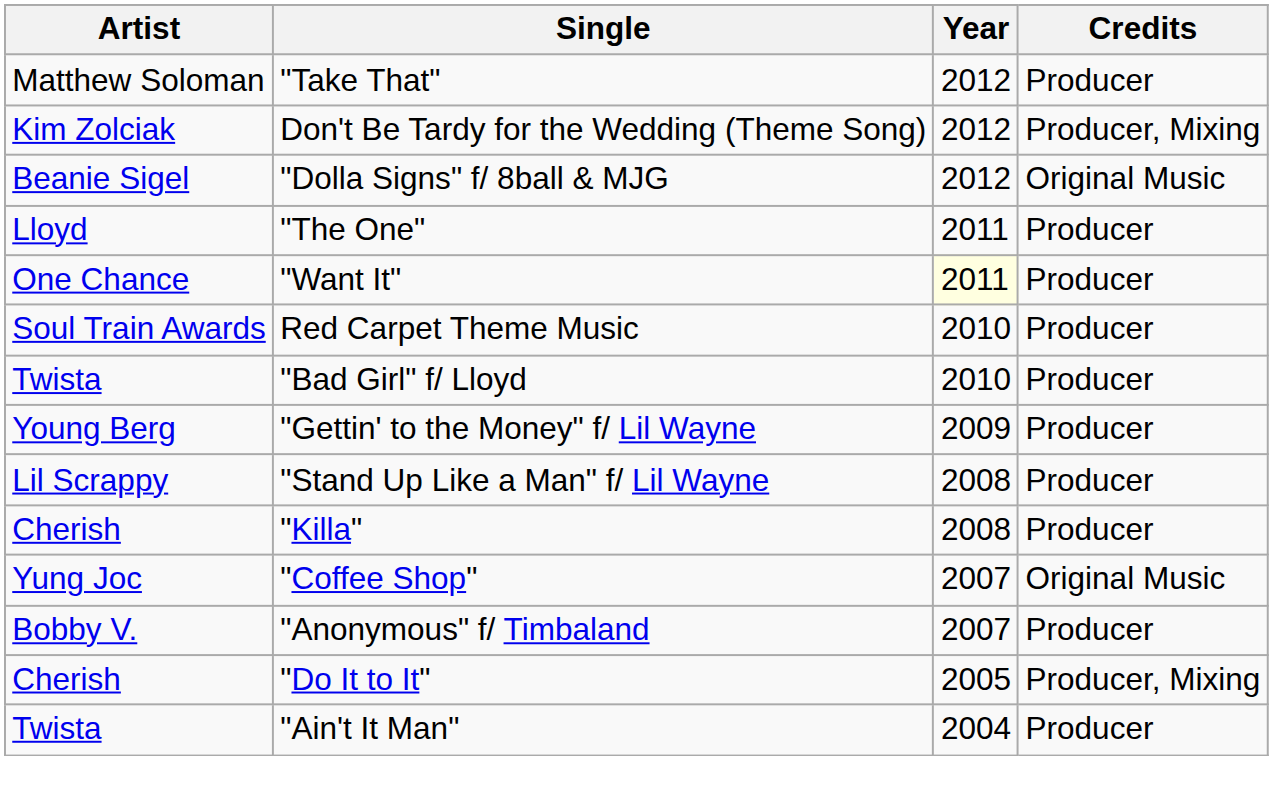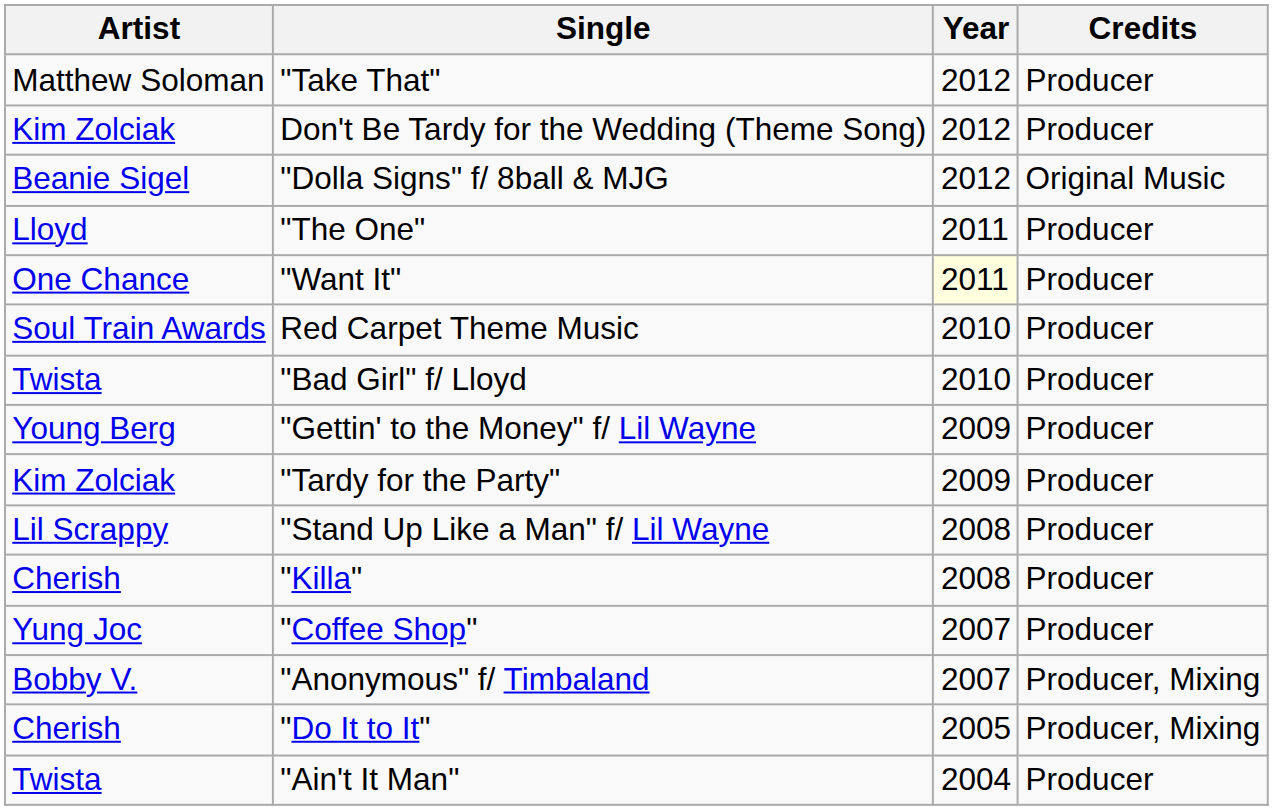 <table class="wikitable">
 <tr>
 <th>Artist</th>
 <th>Single</th>
 <th>Year</th>
 <th>Credits</th>
 </tr>
 <tr>
 <td>Matthew Soloman</td>
 <td>"Take That"</td>
 <td>2012</td>
 <td>Producer</td>
 </tr>
 <tr>
 <td><a href='#'>Kim Zolciak</a></td>
 <td>Don't Be Tardy for the Wedding (Theme Song)</td>
 <td>2012</td>
-<td>Producer, Mixing</td>
+<td>Producer</td>
 </tr>
 <tr>
 <td><a href='#'>Beanie Sigel</a></td>
 <td>"Dolla Signs" f/ 8ball & MJG</td>
 <td>2012</td>
 <td>Original Music</td>
 </tr>
 <tr>
 <td><a href='#'>Lloyd</a></td>
 <td>"The One"</td>
 <td>2011</td>
 <td>Producer</td>
 </tr>
 <tr>
 <td><a href='#'>One Chance</a></td>
 <td>"Want It"</td>
 <td style="background: lightyellow;">2011</td>
 <td>Producer</td>
 </tr>
 <tr>
 <td><a href='#'>Soul Train Awards</a></td>
 <td>Red Carpet Theme Music</td>
 <td>2010</td>
 <td>Producer</td>
 </tr>
 <tr>
 <td><a href='#'>Twista</a></td>
 <td>"Bad Girl" f/ Lloyd</td>
 <td>2010</td>
 <td>Producer</td>
 </tr>
 <tr>
 <td><a href='#'>Young Berg</a></td>
 <td>"Gettin' to the Money" f/ <a href='#'>Lil Wayne</a></td>
 <td>2009</td>
 <td>Producer</td>
 </tr>
 <tr>
+<td><a href='#'>Kim Zolciak</a></td>
+<td>"Tardy for the Party"</td>
+<td>2009</td>
+<td>Producer</td>
+</tr>
+<tr>
 <td><a href='#'>Lil Scrappy</a></td>
 <td>"Stand Up Like a Man" f/ <a href='#'>Lil Wayne</a></td>
 <td>2008</td>
 <td>Producer</td>
 </tr>
 <tr>
 <td><a href='#'>Cherish</a></td>
 <td>"<a href='#'>Killa</a>"</td>
 <td>2008</td>
 <td>Producer</td>
 </tr>
 <tr>
 <td><a href='#'>Yung Joc</a></td>
 <td>"<a href='#'>Coffee Shop</a>"</td>
 <td>2007</td>
-<td>Original Music</td>
+<td>Producer</td>
 </tr>
 <tr>
 <td><a href='#'>Bobby V.</a></td>
 <td>"Anonymous" f/ <a href='#'>Timbaland</a></td>
 <td>2007</td>
-<td>Producer</td>
+<td>Producer, Mixing</td>
 </tr>
 <tr>
 <td><a href='#'>Cherish</a></td>
 <td>"<a href='#'>Do It to It</a>"</td>
 <td>2005</td>
 <td>Producer, Mixing</td>
 </tr>
 <tr>
 <td><a href='#'>Twista</a></td>
 <td>"Ain't It Man"</td>
 <td>2004</td>
 <td>Producer</td>
 </tr>
 </table>
